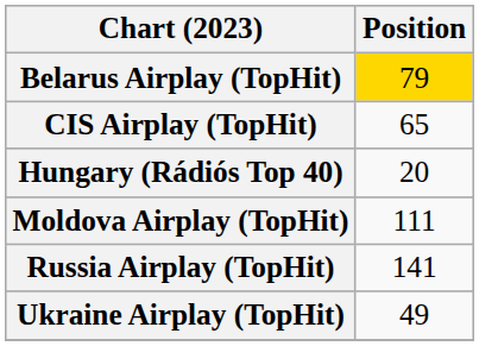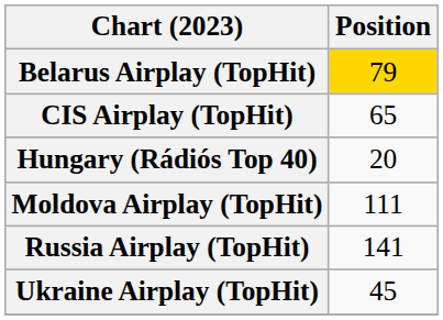 <table class="wikitable sortable plainrowheaders" style="text-align:center">
 <tr>
 <th scope="col">Chart (2023)</th>
 <th scope="col">Position</th>
 </tr>
 <tr>
 <th scope="row">Belarus Airplay (TopHit)</th>
 <td style="background: gold;">79</td>
 </tr>
 <tr>
 <th scope="row">CIS Airplay (TopHit)</th>
 <td>65</td>
 </tr>
 <tr>
 <th scope="row">Hungary (Rádiós Top 40)</th>
 <td>20</td>
 </tr>
 <tr>
 <th scope="row">Moldova Airplay (TopHit)</th>
 <td>111</td>
 </tr>
 <tr>
 <th scope="row">Russia Airplay (TopHit)</th>
 <td>141</td>
 </tr>
 <tr>
 <th scope="row">Ukraine Airplay (TopHit)</th>
-<td>49</td>
+<td>45</td>
 </tr>
 <tr>
 </tr>
 </table>
